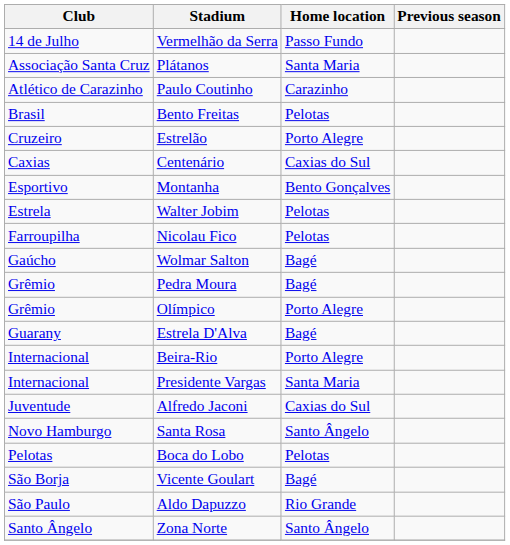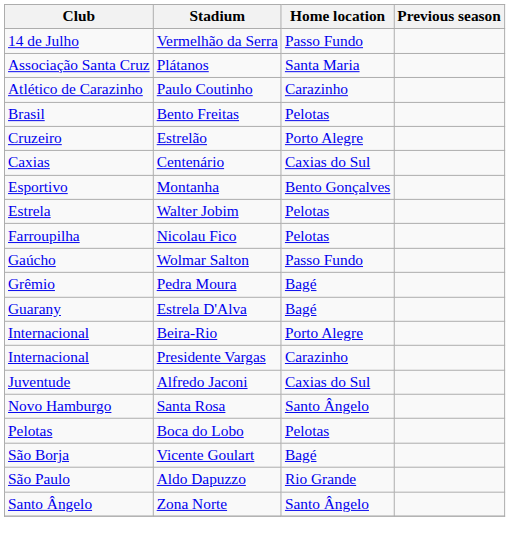 <table class="wikitable sortable">
 <tr>
 <th>Club</th>
 <th>Stadium</th>
 <th>Home location</th>
 <th>Previous season</th>
 </tr>
 <tr>
 <td><a href='#'>14 de Julho</a></td>
 <td><a href='#'>Vermelhão da Serra</a></td>
 <td><a href='#'>Passo Fundo</a></td>
 <td></td>
 </tr>
 <tr>
 <td><a href='#'>Associação Santa Cruz</a></td>
 <td><a href='#'>Plátanos</a></td>
 <td><a href='#'>Santa Maria</a></td>
 <td></td>
 </tr>
 <tr>
 <td><a href='#'>Atlético de Carazinho</a></td>
 <td><a href='#'>Paulo Coutinho</a></td>
 <td><a href='#'>Carazinho</a></td>
 <td></td>
 </tr>
 <tr>
 <td><a href='#'>Brasil</a></td>
 <td><a href='#'>Bento Freitas</a></td>
 <td><a href='#'>Pelotas</a></td>
 <td></td>
 </tr>
 <tr>
 <td><a href='#'>Cruzeiro</a></td>
 <td><a href='#'>Estrelão</a></td>
 <td><a href='#'>Porto Alegre</a></td>
 <td></td>
 </tr>
 <tr>
 <td><a href='#'>Caxias</a></td>
 <td><a href='#'>Centenário</a></td>
 <td><a href='#'>Caxias do Sul</a></td>
 <td></td>
 </tr>
 <tr>
 <td><a href='#'>Esportivo</a></td>
 <td><a href='#'>Montanha</a></td>
 <td><a href='#'>Bento Gonçalves</a></td>
 <td></td>
 </tr>
 <tr>
 <td><a href='#'>Estrela</a></td>
 <td><a href='#'>Walter Jobim</a></td>
 <td><a href='#'>Pelotas</a></td>
 <td></td>
 </tr>
 <tr>
 <td><a href='#'>Farroupilha</a></td>
 <td><a href='#'>Nicolau Fico</a></td>
 <td><a href='#'>Pelotas</a></td>
 <td></td>
 </tr>
 <tr>
 <td><a href='#'>Gaúcho</a></td>
 <td><a href='#'>Wolmar Salton</a></td>
-<td><a href='#'>Bagé</a></td>
+<td><a href='#'>Passo Fundo</a></td>
 <td></td>
 </tr>
 <tr>
 <td><a href='#'>Grêmio</a></td>
 <td><a href='#'>Pedra Moura</a></td>
 <td><a href='#'>Bagé</a></td>
-<td></td>
-</tr>
-<tr>
-<td><a href='#'>Grêmio</a></td>
-<td><a href='#'>Olímpico</a></td>
-<td><a href='#'>Porto Alegre</a></td>
 <td></td>
 </tr>
 <tr>
 <td><a href='#'>Guarany</a></td>
 <td><a href='#'>Estrela D'Alva</a></td>
 <td><a href='#'>Bagé</a></td>
 <td></td>
 </tr>
 <tr>
 <td><a href='#'>Internacional</a></td>
 <td><a href='#'>Beira-Rio</a></td>
 <td><a href='#'>Porto Alegre</a></td>
 <td></td>
 </tr>
 <tr>
 <td><a href='#'>Internacional</a></td>
 <td><a href='#'>Presidente Vargas</a></td>
-<td><a href='#'>Santa Maria</a></td>
+<td><a href='#'>Carazinho</a></td>
 <td></td>
 </tr>
 <tr>
 <td><a href='#'>Juventude</a></td>
 <td><a href='#'>Alfredo Jaconi</a></td>
 <td><a href='#'>Caxias do Sul</a></td>
 <td></td>
 </tr>
 <tr>
 <td><a href='#'>Novo Hamburgo</a></td>
 <td><a href='#'>Santa Rosa</a></td>
 <td><a href='#'>Santo Ângelo</a></td>
 <td></td>
 </tr>
 <tr>
 <td><a href='#'>Pelotas</a></td>
 <td><a href='#'>Boca do Lobo</a></td>
 <td><a href='#'>Pelotas</a></td>
 <td></td>
 </tr>
 <tr>
 <td><a href='#'>São Borja</a></td>
 <td><a href='#'>Vicente Goulart</a></td>
 <td><a href='#'>Bagé</a></td>
 <td></td>
 </tr>
 <tr>
 <td><a href='#'>São Paulo</a></td>
 <td><a href='#'>Aldo Dapuzzo</a></td>
 <td><a href='#'>Rio Grande</a></td>
 <td></td>
 </tr>
 <tr>
 <td><a href='#'>Santo Ângelo</a></td>
 <td><a href='#'>Zona Norte</a></td>
 <td><a href='#'>Santo Ângelo</a></td>
 <td></td>
 </tr>
 <tr>
 </tr>
 </table>
